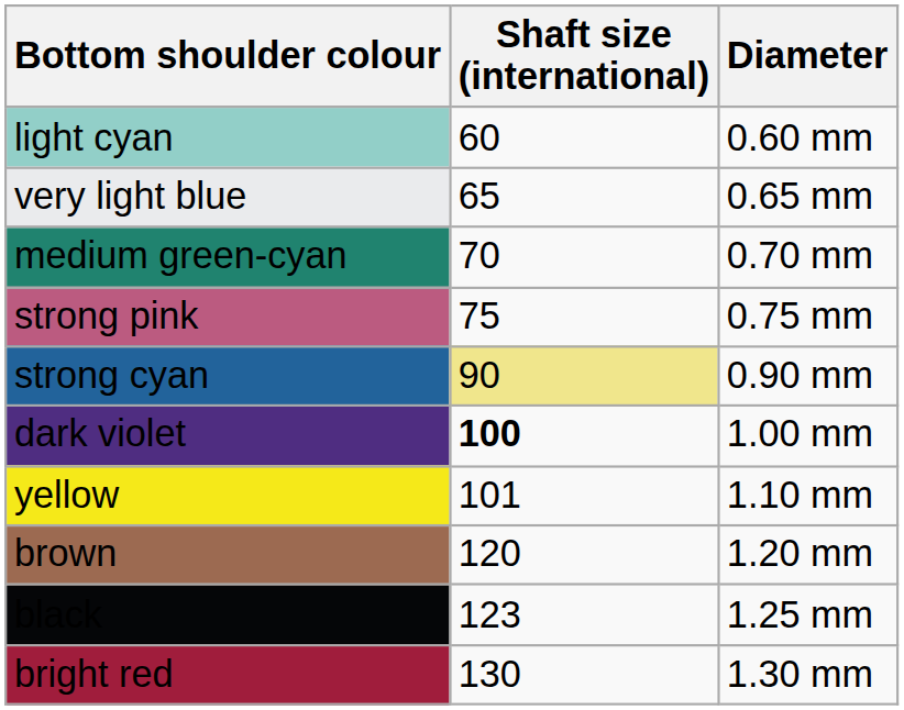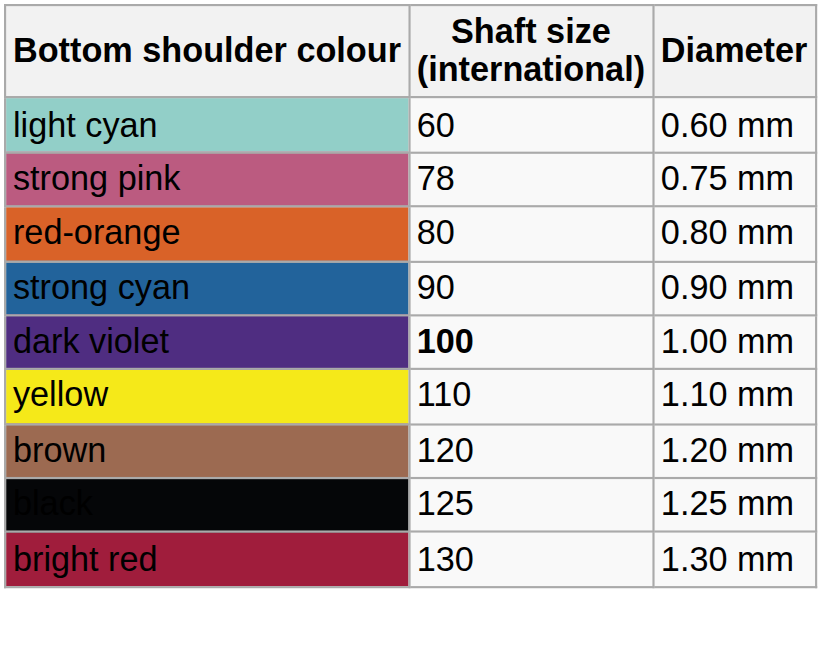 <table border="1" class="wikitable" align="center">
 <tr>
 <th>Bottom shoulder colour</th>
 <th>Shaft size <br>(international)</th>
 <th>Diameter</th>
 </tr>
 <tr>
 <td style="background:#92CFC8">light cyan</td>
 <td>60</td>
 <td>0.60 mm</td>
 </tr>
 <tr>
-<td style="background:#EAEBED">very light blue</td>
-<td>65</td>
-<td>0.65 mm</td>
-</tr>
-<tr>
-<td style="background:#20836F">medium green-cyan</td>
-<td>70</td>
-<td>0.70 mm</td>
-</tr>
-<tr>
 <td style="background:#BB5B80">strong pink</td>
-<td>75</td>
+<td>78</td>
 <td>0.75 mm</td>
 </tr>
 <tr>
+<td style="background:#D96228">red-orange</td>
+<td>80</td>
+<td>0.80 mm</td>
+</tr>
+<tr>
 <td style="background:#22639B">strong cyan</td>
-<td style="background: khaki;">90</td>
+<td>90</td>
 <td>0.90 mm</td>
 </tr>
 <tr>
 <td style="background:#4F2D81">dark violet</td>
 <td><strong>100</strong></td>
 <td>1.00 mm</td>
 </tr>
 <tr>
 <td style="background:#F5E919">yellow</td>
-<td>101</td>
+<td>110</td>
 <td>1.10 mm</td>
 </tr>
 <tr>
 <td style="background:#9C6A51">brown</td>
 <td>120</td>
 <td>1.20 mm</td>
 </tr>
 <tr>
 <td style="background:#050608">black</td>
-<td>123</td>
+<td>125</td>
 <td>1.25 mm</td>
 </tr>
 <tr>
 <td style="background:#A01D3C">bright red</td>
 <td>130</td>
 <td>1.30 mm</td>
 </tr>
 </table>
